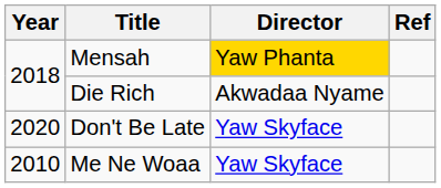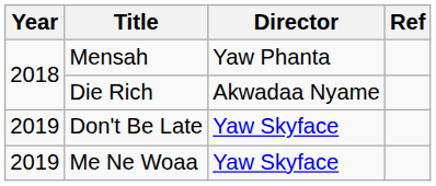 <table class="wikitable">
 <tr>
 <th>Year</th>
 <th>Title</th>
 <th>Director</th>
 <th>Ref</th>
 </tr>
 <tr>
 <td rowspan="2">2018</td>
 <td>Mensah</td>
-<td style="background: gold;">Yaw Phanta</td>
+<td>Yaw Phanta</td>
 <td></td>
 </tr>
 <tr>
 <td>Die Rich</td>
 <td>Akwadaa Nyame</td>
 <td></td>
 </tr>
 <tr>
-<td>2020</td>
+<td>2019</td>
 <td>Don't Be Late</td>
 <td><a href='#'>Yaw Skyface</a></td>
 <td></td>
 </tr>
 <tr>
-<td>2010</td>
+<td>2019</td>
 <td>Me Ne Woaa</td>
 <td><a href='#'>Yaw Skyface</a></td>
 <td></td>
 </tr>
 </table>
